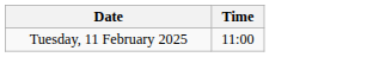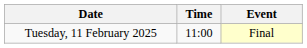 <table class = "wikitable" style="text-align:center;">
 <tr>
 <th width=220>Date</th>
 <th width=50>Time</th>
+<th width=100>Event</th>
 </tr>
 <tr>
 <td>Tuesday, 11 February 2025</td>
 <td>11:00</td>
+<td bgcolor=ffffcc>Final</td>
 </tr>
 </table>
